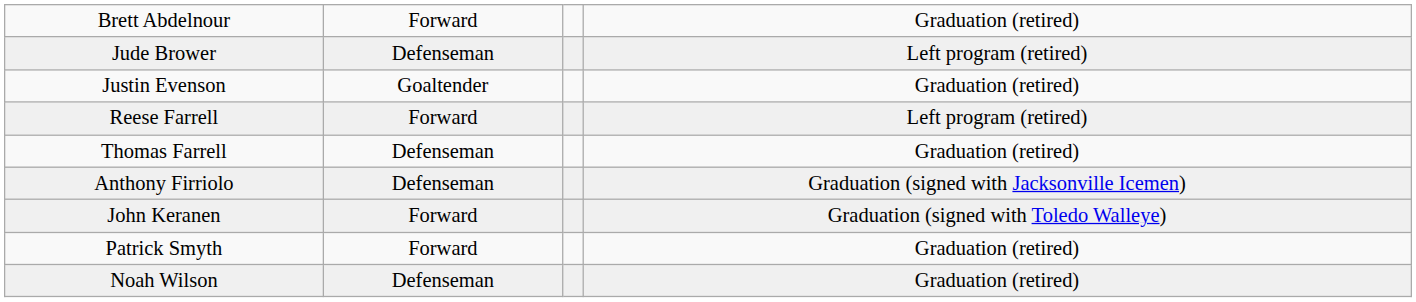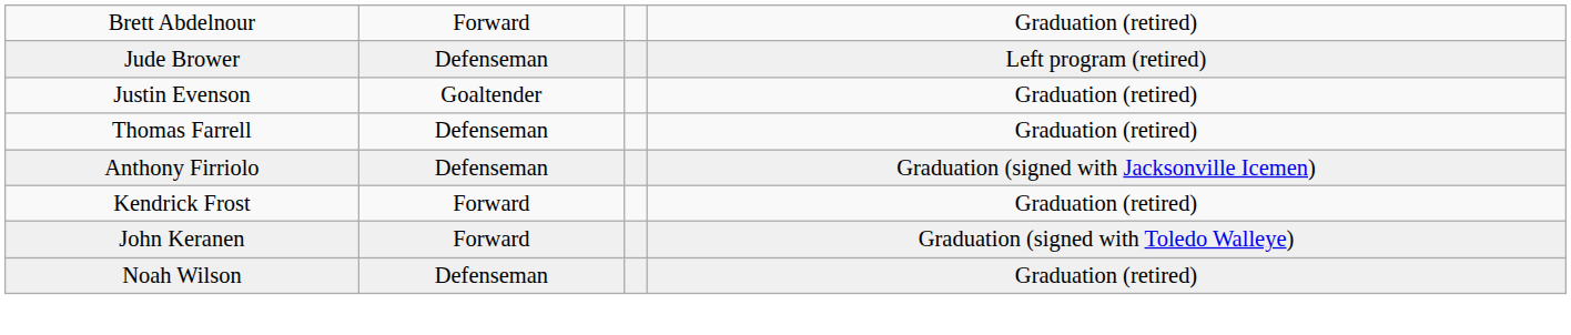 <table class="wikitable" width=1100>
 <tr align="center" bgcolor="">
 <td>Brett Abdelnour</td>
 <td>Forward</td>
 <td></td>
 <td>Graduation (retired)</td>
 </tr>
 <tr align="center" bgcolor="f0f0f0">
 <td>Jude Brower</td>
 <td>Defenseman</td>
 <td></td>
 <td>Left program (retired)</td>
 </tr>
 <tr align="center" bgcolor="">
 <td>Justin Evenson</td>
 <td>Goaltender</td>
 <td></td>
 <td>Graduation (retired)</td>
 </tr>
-<tr align="center" bgcolor="f0f0f0">
-<td>Reese Farrell</td>
-<td>Forward</td>
-<td></td>
-<td>Left program (retired)</td>
-</tr>
 <tr align="center" bgcolor="">
 <td>Thomas Farrell</td>
 <td>Defenseman</td>
 <td></td>
 <td>Graduation (retired)</td>
 </tr>
 <tr align="center" bgcolor="f0f0f0">
 <td>Anthony Firriolo</td>
 <td>Defenseman</td>
 <td></td>
 <td>Graduation (signed with <a href='#'>Jacksonville Icemen</a>)</td>
 </tr>
+<tr align="center" bgcolor="">
+<td>Kendrick Frost</td>
+<td>Forward</td>
+<td></td>
+<td>Graduation (retired)</td>
+</tr>
 <tr align="center" bgcolor="f0f0f0">
 <td>John Keranen</td>
 <td>Forward</td>
 <td></td>
 <td>Graduation (signed with <a href='#'>Toledo Walleye</a>)</td>
-</tr>
-<tr align="center" bgcolor="">
-<td>Patrick Smyth</td>
-<td>Forward</td>
-<td></td>
-<td>Graduation (retired)</td>
 </tr>
 <tr align="center" bgcolor="f0f0f0">
 <td>Noah Wilson</td>
 <td>Defenseman</td>
 <td></td>
 <td>Graduation (retired)</td>
 </tr>
 </table>
